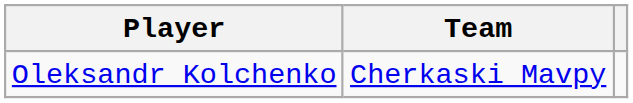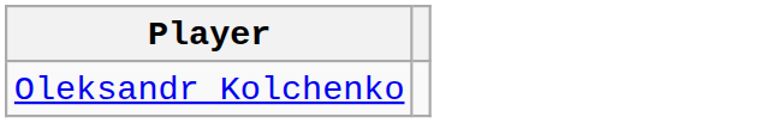 <table class="wikitable">
 <tr>
 <th>Player</th>
-<th>Team</th>
 <th></th>
 </tr>
 <tr>
 <td> <a href='#'>Oleksandr Kolchenko</a></td>
-<td><a href='#'>Cherkaski Mavpy</a></td>
 <td align=center></td>
 </tr>
 </table>
